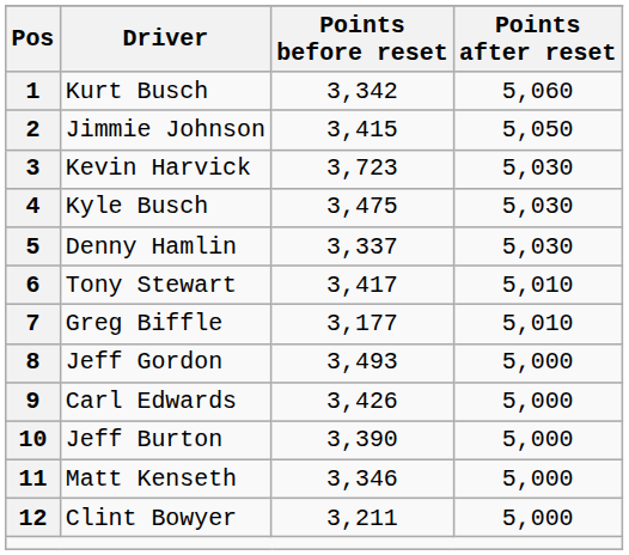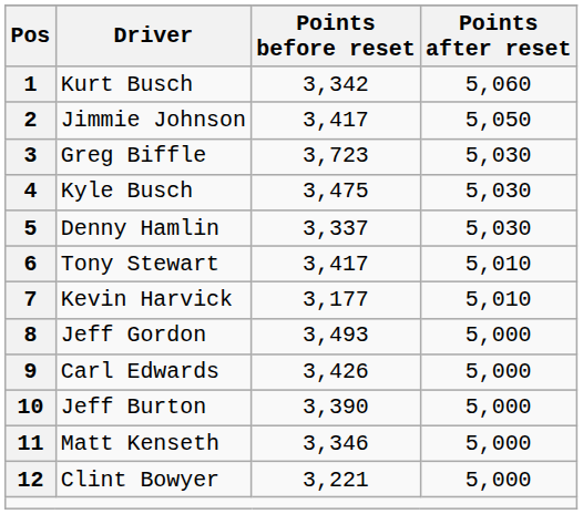 <table class="sortable wikitable">
 <tr>
 </tr>
 <tr>
 <th scope="col">Pos</th>
 <th scope="col">Driver</th>
 <th scope="col">Points<br>before reset</th>
 <th scope="col">Points<br>after reset</th>
 </tr>
 <tr>
 <th scope="row">1</th>
 <td>Kurt Busch</td>
 <td style="text-align:center;">3,342</td>
 <td style="text-align:center;">5,060</td>
 </tr>
 <tr>
 <th scope="row">2</th>
 <td>Jimmie Johnson</td>
-<td style="text-align:center;">3,415</td>
+<td style="text-align:center;">3,417</td>
 <td style="text-align:center;">5,050</td>
 </tr>
 <tr>
 <th scope="row">3</th>
-<td>Kevin Harvick</td>
+<td>Greg Biffle</td>
 <td style="text-align:center;">3,723</td>
 <td style="text-align:center;">5,030</td>
 </tr>
 <tr>
 <th scope="row">4</th>
 <td>Kyle Busch</td>
 <td style="text-align:center;">3,475</td>
 <td style="text-align:center;">5,030</td>
 </tr>
 <tr>
 <th scope="row">5</th>
 <td>Denny Hamlin</td>
 <td style="text-align:center;">3,337</td>
 <td style="text-align:center;">5,030</td>
 </tr>
 <tr>
 <th scope="row">6</th>
 <td>Tony Stewart</td>
 <td style="text-align:center;">3,417</td>
 <td style="text-align:center;">5,010</td>
 </tr>
 <tr>
 <th scope="row">7</th>
-<td>Greg Biffle</td>
+<td>Kevin Harvick</td>
 <td style="text-align:center;">3,177</td>
 <td style="text-align:center;">5,010</td>
 </tr>
 <tr>
 <th scope="row">8</th>
 <td>Jeff Gordon</td>
 <td style="text-align:center;">3,493</td>
 <td style="text-align:center;">5,000</td>
 </tr>
 <tr>
 <th scope="row">9</th>
 <td>Carl Edwards</td>
 <td style="text-align:center;">3,426</td>
 <td style="text-align:center;">5,000</td>
 </tr>
 <tr>
 <th scope="row">10</th>
 <td>Jeff Burton</td>
 <td style="text-align:center;">3,390</td>
 <td style="text-align:center;">5,000</td>
 </tr>
 <tr>
 <th scope="row">11</th>
 <td>Matt Kenseth</td>
 <td style="text-align:center;">3,346</td>
 <td style="text-align:center;">5,000</td>
 </tr>
 <tr>
 <th scope="row">12</th>
 <td>Clint Bowyer</td>
-<td style="text-align:center;">3,211</td>
+<td style="text-align:center;">3,221</td>
 <td style="text-align:center;">5,000</td>
 </tr>
 <tr class="sortbottom">
 <td colspan="10"></td>
 </tr>
 </table>
